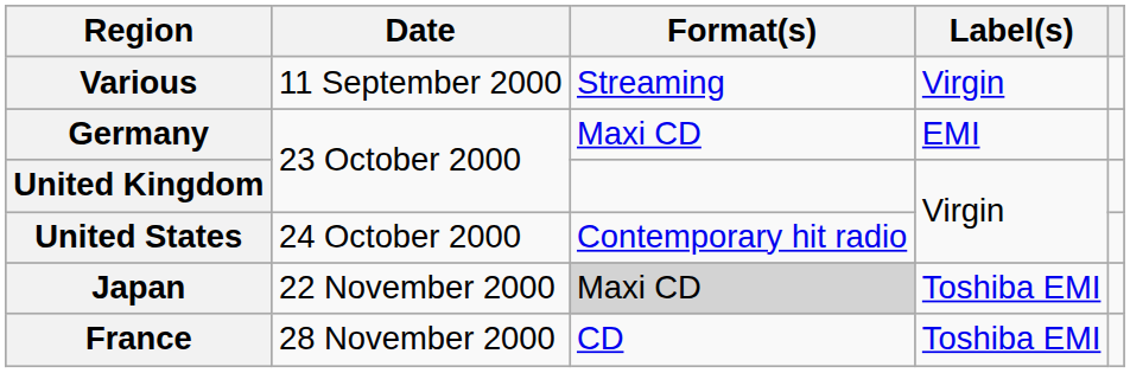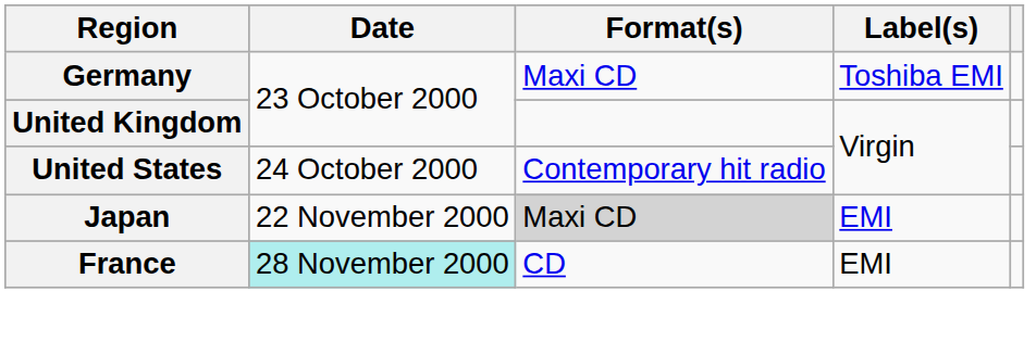 <table class="wikitable plainrowheaders">
 <tr>
 <th scope="col">Region</th>
 <th scope="col">Date</th>
 <th scope="col">Format(s)</th>
 <th scope="col">Label(s)</th>
 <th scope="col"></th>
 </tr>
 <tr>
-<th scope="row">Various</th>
-<td>11 September 2000</td>
-<td><a href='#'>Streaming</a></td>
-<td><a href='#'>Virgin</a></td>
-<td></td>
-</tr>
-<tr>
 <th scope="row">Germany</th>
 <td rowspan="2">23 October 2000</td>
 <td><a href='#'>Maxi CD</a></td>
-<td><a href='#'>EMI</a></td>
+<td><a href='#'>Toshiba EMI</a></td>
 <td></td>
 </tr>
 <tr>
 <th scope="row">United Kingdom</th>
 <td></td>
 <td rowspan="2">Virgin</td>
 <td></td>
 </tr>
 <tr>
 <th scope="row">United States</th>
 <td>24 October 2000</td>
 <td><a href='#'>Contemporary hit radio</a></td>
 <td></td>
 </tr>
 <tr>
 <th scope="row">Japan</th>
 <td>22 November 2000</td>
 <td style="background: lightgrey;">Maxi CD</td>
-<td><a href='#'>Toshiba EMI</a></td>
+<td><a href='#'>EMI</a></td>
 <td></td>
 </tr>
 <tr>
 <th scope="row">France</th>
-<td>28 November 2000</td>
+<td style="background: paleturquoise;">28 November 2000</td>
 <td><a href='#'>CD</a></td>
-<td><a href='#'>Toshiba EMI</a></td>
+<td>EMI</td>
 <td></td>
 </tr>
 </table>
